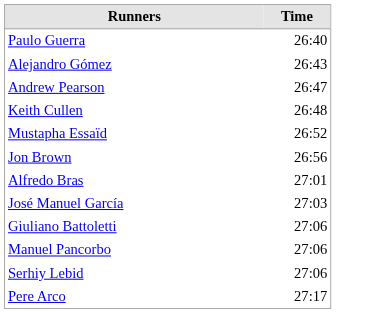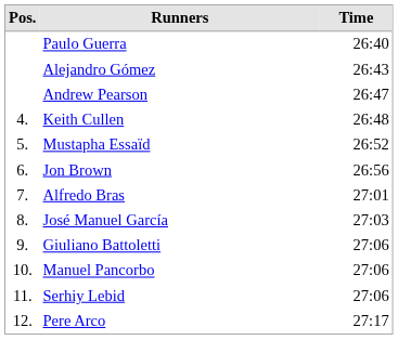 <table cellspacing="0" cellpadding="3" style="border:1px solid #AAAAAA;font-size:90%">
 <tr bgcolor="#E4E4E4">
+<th style="border-bottom:1px solid #AAAAAA" width=10>Pos.</th>
 <th style="border-bottom:1px solid #AAAAAA" width=250>Runners</th>
 <th style="border-bottom:1px solid #AAAAAA" width=60>Time</th>
 </tr>
 <tr align="center">
+<td align="center"></td>
 <td align="left"> <a href='#'>Paulo Guerra</a></td>
 <td align="right">26:40</td>
 </tr>
 <tr align="center">
+<td align="center"></td>
 <td align="left"> <a href='#'>Alejandro Gómez</a></td>
 <td align="right">26:43</td>
 </tr>
 <tr align="center">
+<td align="center"></td>
 <td align="left"> <a href='#'>Andrew Pearson</a></td>
 <td align="right">26:47</td>
 </tr>
 <tr align="center">
+<td align="center">4.</td>
 <td align="left"> <a href='#'>Keith Cullen</a></td>
 <td align="right">26:48</td>
 </tr>
 <tr align="center">
+<td align="center">5.</td>
 <td align="left"> <a href='#'>Mustapha Essaïd</a></td>
 <td align="right">26:52</td>
 </tr>
 <tr align="center">
+<td align="center">6.</td>
 <td align="left"> <a href='#'>Jon Brown</a></td>
 <td align="right">26:56</td>
 </tr>
 <tr align="center">
+<td align="center">7.</td>
 <td align="left"> <a href='#'>Alfredo Bras</a></td>
 <td align="right">27:01</td>
 </tr>
 <tr align="center">
+<td align="center">8.</td>
 <td align="left"> <a href='#'>José Manuel García</a></td>
 <td align="right">27:03</td>
 </tr>
 <tr align="center">
+<td align="center">9.</td>
 <td align="left"> <a href='#'>Giuliano Battoletti</a></td>
 <td align="right">27:06</td>
 </tr>
 <tr align="center">
+<td align="center">10.</td>
 <td align="left"> <a href='#'>Manuel Pancorbo</a></td>
 <td align="right">27:06</td>
 </tr>
 <tr align="center">
+<td align="center">11.</td>
 <td align="left"> <a href='#'>Serhiy Lebid</a></td>
 <td align="right">27:06</td>
 </tr>
 <tr align="center">
+<td align="center">12.</td>
 <td align="left"> <a href='#'>Pere Arco</a></td>
 <td align="right">27:17</td>
 </tr>
 </table>
